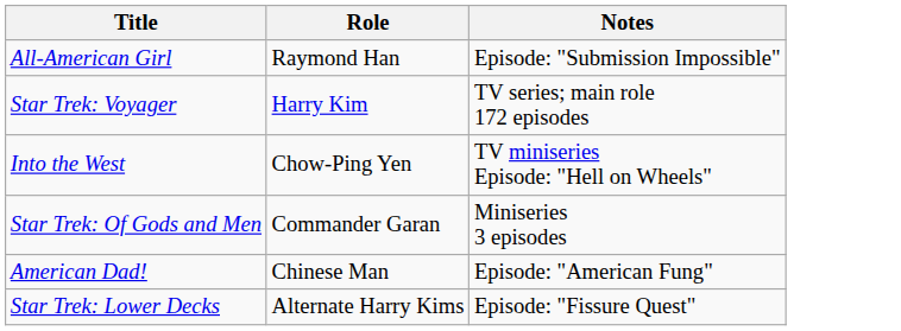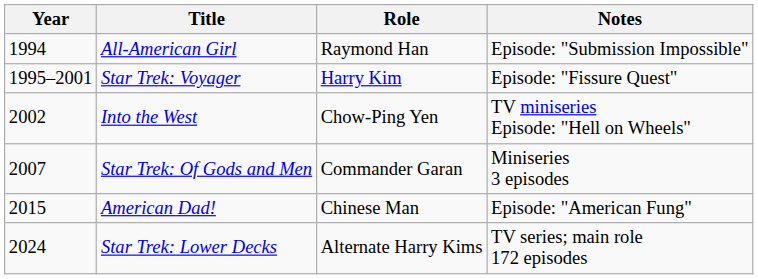 <table class="wikitable">
 <tr>
+<th>Year</th>
 <th>Title</th>
 <th>Role</th>
 <th>Notes</th>
 </tr>
 <tr>
+<td>1994</td>
 <td><em><a href='#'>All-American Girl</a></em></td>
 <td>Raymond Han</td>
 <td>Episode: "Submission Impossible"</td>
 </tr>
 <tr>
+<td>1995–2001</td>
 <td><em><a href='#'>Star Trek: Voyager</a></em></td>
 <td><a href='#'>Harry Kim</a></td>
-<td>TV series; main role<br>172 episodes</td>
+<td>Episode: "Fissure Quest"</td>
 </tr>
 <tr>
+<td>2002</td>
 <td><em><a href='#'>Into the West</a></em></td>
 <td>Chow-Ping Yen</td>
 <td>TV <a href='#'>miniseries</a><br>Episode: "Hell on Wheels"</td>
 </tr>
 <tr>
+<td>2007</td>
 <td><em><a href='#'>Star Trek: Of Gods and Men</a></em></td>
 <td>Commander Garan</td>
 <td>Miniseries<br>3 episodes</td>
 </tr>
 <tr>
+<td>2015</td>
 <td><em><a href='#'>American Dad!</a></em></td>
 <td>Chinese Man</td>
 <td>Episode: "American Fung"</td>
 </tr>
 <tr>
+<td>2024</td>
 <td><em><a href='#'>Star Trek: Lower Decks</a></em></td>
 <td>Alternate Harry Kims</td>
-<td>Episode: "Fissure Quest"</td>
+<td>TV series; main role<br>172 episodes</td>
 </tr>
 </table>
